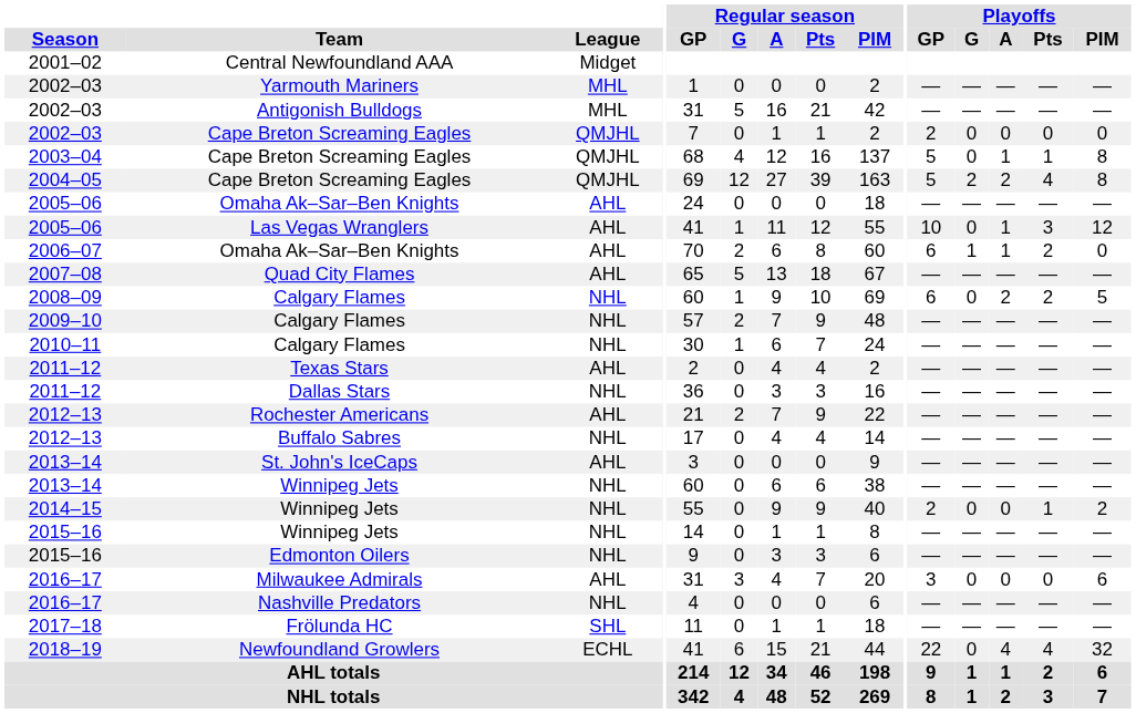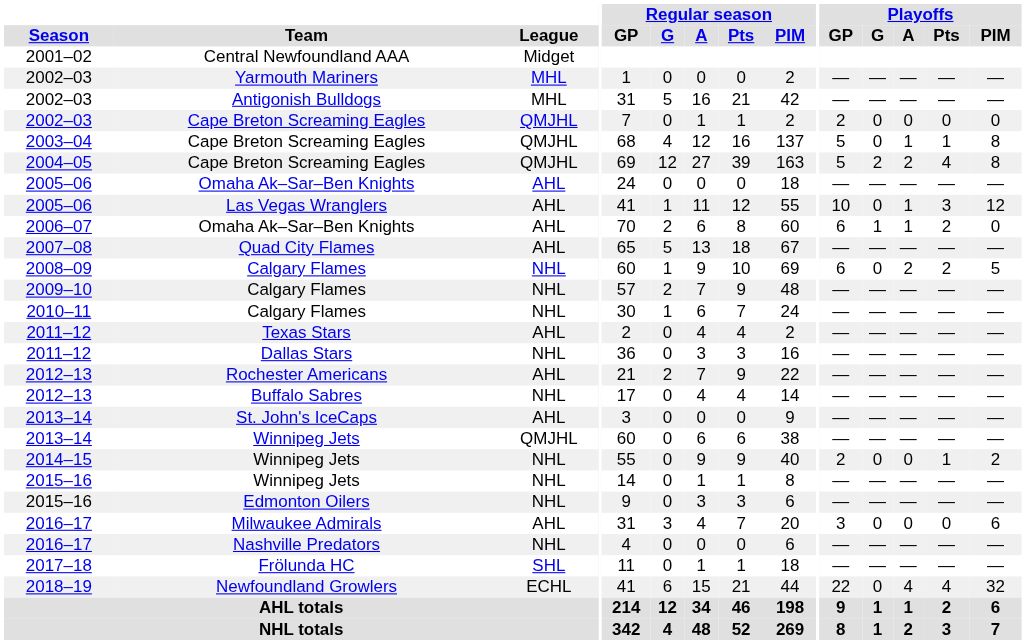 <table border="0" cellpadding="1" cellspacing="0" style="text-align:center; width:60em">
 <tr bgcolor="#e0e0e0">
 <th colspan="3"  bgcolor="#ffffff"></th>
 <th rowspan="99" bgcolor="#ffffff"></th>
 <th colspan="5"><a href='#'>Regular season</a></th>
 <th rowspan="99" bgcolor="#ffffff"></th>
 <th colspan="5"><a href='#'>Playoffs</a></th>
 </tr>
 <tr bgcolor="#e0e0e0">
 <th><a href='#'>Season</a></th>
 <th>Team</th>
 <th>League</th>
 <th>GP</th>
 <th><a href='#'>G</a></th>
 <th><a href='#'>A</a></th>
 <th><a href='#'>Pts</a></th>
 <th><a href='#'>PIM</a></th>
 <th>GP</th>
 <th>G</th>
 <th>A</th>
 <th>Pts</th>
 <th>PIM</th>
 </tr>
 <tr>
 <td>2001–02</td>
 <td>Central Newfoundland AAA</td>
 <td>Midget</td>
 </tr>
 <tr bgcolor="#f0f0f0">
 <td>2002–03</td>
 <td><a href='#'>Yarmouth Mariners</a></td>
 <td><a href='#'>MHL</a></td>
 <td>1</td>
 <td>0</td>
 <td>0</td>
 <td>0</td>
 <td>2</td>
 <td>—</td>
 <td>—</td>
 <td>—</td>
 <td>—</td>
 <td>—</td>
 </tr>
 <tr>
 <td>2002–03</td>
 <td><a href='#'>Antigonish Bulldogs</a></td>
 <td>MHL</td>
 <td>31</td>
 <td>5</td>
 <td>16</td>
 <td>21</td>
 <td>42</td>
 <td>—</td>
 <td>—</td>
 <td>—</td>
 <td>—</td>
 <td>—</td>
 </tr>
 <tr bgcolor="#f0f0f0">
 <td><a href='#'>2002–03</a></td>
 <td><a href='#'>Cape Breton Screaming Eagles</a></td>
 <td><a href='#'>QMJHL</a></td>
 <td>7</td>
 <td>0</td>
 <td>1</td>
 <td>1</td>
 <td>2</td>
 <td>2</td>
 <td>0</td>
 <td>0</td>
 <td>0</td>
 <td>0</td>
 </tr>
 <tr>
 <td><a href='#'>2003–04</a></td>
 <td>Cape Breton Screaming Eagles</td>
 <td>QMJHL</td>
 <td>68</td>
 <td>4</td>
 <td>12</td>
 <td>16</td>
 <td>137</td>
 <td>5</td>
 <td>0</td>
 <td>1</td>
 <td>1</td>
 <td>8</td>
 </tr>
 <tr bgcolor="#f0f0f0">
 <td><a href='#'>2004–05</a></td>
 <td>Cape Breton Screaming Eagles</td>
 <td>QMJHL</td>
 <td>69</td>
 <td>12</td>
 <td>27</td>
 <td>39</td>
 <td>163</td>
 <td>5</td>
 <td>2</td>
 <td>2</td>
 <td>4</td>
 <td>8</td>
 </tr>
 <tr>
 <td><a href='#'>2005–06</a></td>
 <td><a href='#'>Omaha Ak–Sar–Ben Knights</a></td>
 <td><a href='#'>AHL</a></td>
 <td>24</td>
 <td>0</td>
 <td>0</td>
 <td>0</td>
 <td>18</td>
 <td>—</td>
 <td>—</td>
 <td>—</td>
 <td>—</td>
 <td>—</td>
 </tr>
 <tr bgcolor="#f0f0f0">
 <td><a href='#'>2005–06</a></td>
 <td><a href='#'>Las Vegas Wranglers</a></td>
 <td>AHL</td>
 <td>41</td>
 <td>1</td>
 <td>11</td>
 <td>12</td>
 <td>55</td>
 <td>10</td>
 <td>0</td>
 <td>1</td>
 <td>3</td>
 <td>12</td>
 </tr>
 <tr>
 <td><a href='#'>2006–07</a></td>
 <td>Omaha Ak–Sar–Ben Knights</td>
 <td>AHL</td>
 <td>70</td>
 <td>2</td>
 <td>6</td>
 <td>8</td>
 <td>60</td>
 <td>6</td>
 <td>1</td>
 <td>1</td>
 <td>2</td>
 <td>0</td>
 </tr>
 <tr bgcolor="#f0f0f0">
 <td><a href='#'>2007–08</a></td>
 <td><a href='#'>Quad City Flames</a></td>
 <td>AHL</td>
 <td>65</td>
 <td>5</td>
 <td>13</td>
 <td>18</td>
 <td>67</td>
 <td>—</td>
 <td>—</td>
 <td>—</td>
 <td>—</td>
 <td>—</td>
 </tr>
 <tr>
 <td><a href='#'>2008–09</a></td>
 <td><a href='#'>Calgary Flames</a></td>
 <td><a href='#'>NHL</a></td>
 <td>60</td>
 <td>1</td>
 <td>9</td>
 <td>10</td>
 <td>69</td>
 <td>6</td>
 <td>0</td>
 <td>2</td>
 <td>2</td>
 <td>5</td>
 </tr>
 <tr bgcolor="#f0f0f0">
 <td><a href='#'>2009–10</a></td>
 <td>Calgary Flames</td>
 <td>NHL</td>
 <td>57</td>
 <td>2</td>
 <td>7</td>
 <td>9</td>
 <td>48</td>
 <td>—</td>
 <td>—</td>
 <td>—</td>
 <td>—</td>
 <td>—</td>
 </tr>
 <tr>
 <td><a href='#'>2010–11</a></td>
 <td>Calgary Flames</td>
 <td>NHL</td>
 <td>30</td>
 <td>1</td>
 <td>6</td>
 <td>7</td>
 <td>24</td>
 <td>—</td>
 <td>—</td>
 <td>—</td>
 <td>—</td>
 <td>—</td>
 </tr>
 <tr bgcolor="#f0f0f0">
 <td><a href='#'>2011–12</a></td>
 <td><a href='#'>Texas Stars</a></td>
 <td>AHL</td>
 <td>2</td>
 <td>0</td>
 <td>4</td>
 <td>4</td>
 <td>2</td>
 <td>—</td>
 <td>—</td>
 <td>—</td>
 <td>—</td>
 <td>—</td>
 </tr>
 <tr>
 <td><a href='#'>2011–12</a></td>
 <td><a href='#'>Dallas Stars</a></td>
 <td>NHL</td>
 <td>36</td>
 <td>0</td>
 <td>3</td>
 <td>3</td>
 <td>16</td>
 <td>—</td>
 <td>—</td>
 <td>—</td>
 <td>—</td>
 <td>—</td>
 </tr>
 <tr bgcolor="#f0f0f0">
 <td><a href='#'>2012–13</a></td>
 <td><a href='#'>Rochester Americans</a></td>
 <td>AHL</td>
 <td>21</td>
 <td>2</td>
 <td>7</td>
 <td>9</td>
 <td>22</td>
 <td>—</td>
 <td>—</td>
 <td>—</td>
 <td>—</td>
 <td>—</td>
 </tr>
 <tr>
 <td><a href='#'>2012–13</a></td>
 <td><a href='#'>Buffalo Sabres</a></td>
 <td>NHL</td>
 <td>17</td>
 <td>0</td>
 <td>4</td>
 <td>4</td>
 <td>14</td>
 <td>—</td>
 <td>—</td>
 <td>—</td>
 <td>—</td>
 <td>—</td>
 </tr>
 <tr bgcolor="#f0f0f0">
 <td><a href='#'>2013–14</a></td>
 <td><a href='#'>St. John's IceCaps</a></td>
 <td>AHL</td>
 <td>3</td>
 <td>0</td>
 <td>0</td>
 <td>0</td>
 <td>9</td>
 <td>—</td>
 <td>—</td>
 <td>—</td>
 <td>—</td>
 <td>—</td>
 </tr>
 <tr>
 <td><a href='#'>2013–14</a></td>
 <td><a href='#'>Winnipeg Jets</a></td>
-<td>NHL</td>
+<td>QMJHL</td>
 <td>60</td>
 <td>0</td>
 <td>6</td>
 <td>6</td>
 <td>38</td>
 <td>—</td>
 <td>—</td>
 <td>—</td>
 <td>—</td>
 <td>—</td>
 </tr>
 <tr bgcolor="#f0f0f0">
 <td><a href='#'>2014–15</a></td>
 <td>Winnipeg Jets</td>
 <td>NHL</td>
 <td>55</td>
 <td>0</td>
 <td>9</td>
 <td>9</td>
 <td>40</td>
 <td>2</td>
 <td>0</td>
 <td>0</td>
 <td>1</td>
 <td>2</td>
 </tr>
 <tr>
 <td><a href='#'>2015–16</a></td>
 <td>Winnipeg Jets</td>
 <td>NHL</td>
 <td>14</td>
 <td>0</td>
 <td>1</td>
 <td>1</td>
 <td>8</td>
 <td>—</td>
 <td>—</td>
 <td>—</td>
 <td>—</td>
 <td>—</td>
 </tr>
 <tr bgcolor="#f0f0f0">
 <td>2015–16</td>
 <td><a href='#'>Edmonton Oilers</a></td>
 <td>NHL</td>
 <td>9</td>
 <td>0</td>
 <td>3</td>
 <td>3</td>
 <td>6</td>
 <td>—</td>
 <td>—</td>
 <td>—</td>
 <td>—</td>
 <td>—</td>
 </tr>
 <tr>
 <td><a href='#'>2016–17</a></td>
 <td><a href='#'>Milwaukee Admirals</a></td>
 <td>AHL</td>
 <td>31</td>
 <td>3</td>
 <td>4</td>
 <td>7</td>
 <td>20</td>
 <td>3</td>
 <td>0</td>
 <td>0</td>
 <td>0</td>
 <td>6</td>
 </tr>
 <tr bgcolor="#f0f0f0">
 <td><a href='#'>2016–17</a></td>
 <td><a href='#'>Nashville Predators</a></td>
 <td>NHL</td>
 <td>4</td>
 <td>0</td>
 <td>0</td>
 <td>0</td>
 <td>6</td>
 <td>—</td>
 <td>—</td>
 <td>—</td>
 <td>—</td>
 <td>—</td>
 </tr>
 <tr>
 <td><a href='#'>2017–18</a></td>
 <td><a href='#'>Frölunda HC</a></td>
 <td><a href='#'>SHL</a></td>
 <td>11</td>
 <td>0</td>
 <td>1</td>
 <td>1</td>
 <td>18</td>
 <td>—</td>
 <td>—</td>
 <td>—</td>
 <td>—</td>
 <td>—</td>
 </tr>
 <tr bgcolor="#f0f0f0">
 <td><a href='#'>2018–19</a></td>
 <td><a href='#'>Newfoundland Growlers</a></td>
 <td>ECHL</td>
 <td>41</td>
 <td>6</td>
 <td>15</td>
 <td>21</td>
 <td>44</td>
 <td>22</td>
 <td>0</td>
 <td>4</td>
 <td>4</td>
 <td>32</td>
 </tr>
 <tr bgcolor="#e0e0e0">
 <th colspan="3">AHL totals</th>
 <th>214</th>
 <th>12</th>
 <th>34</th>
 <th>46</th>
 <th>198</th>
 <th>9</th>
 <th>1</th>
 <th>1</th>
 <th>2</th>
 <th>6</th>
 </tr>
 <tr bgcolor="#e0e0e0">
 <th colspan="3">NHL totals</th>
 <th>342</th>
 <th>4</th>
 <th>48</th>
 <th>52</th>
 <th>269</th>
 <th>8</th>
 <th>1</th>
 <th>2</th>
 <th>3</th>
 <th>7</th>
 </tr>
 </table>
